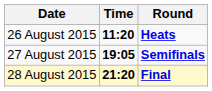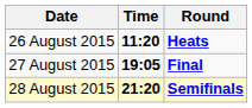 <table class="wikitable">
 <tr>
 <th>Date</th>
 <th>Time</th>
 <th>Round</th>
 </tr>
 <tr>
 <td>26 August 2015</td>
 <td><strong>11:20</strong></td>
 <td><strong><a href='#'>Heats</a></strong></td>
 </tr>
 <tr>
 <td>27 August 2015</td>
 <td><strong>19:05</strong></td>
-<td><strong><a href='#'>Semifinals</a></strong></td>
+<td><strong><a href='#'>Final</a></strong></td>
 </tr>
 <tr style=background:lemonchiffon>
 <td>28 August 2015</td>
 <td><strong>21:20</strong></td>
-<td><strong><a href='#'>Final</a></strong></td>
+<td><strong><a href='#'>Semifinals</a></strong></td>
 </tr>
 </table>
